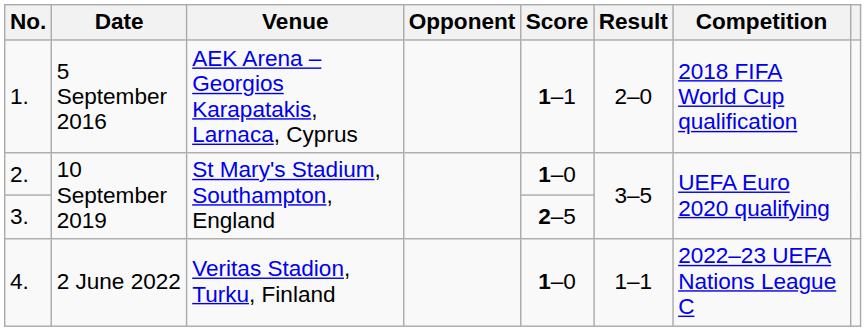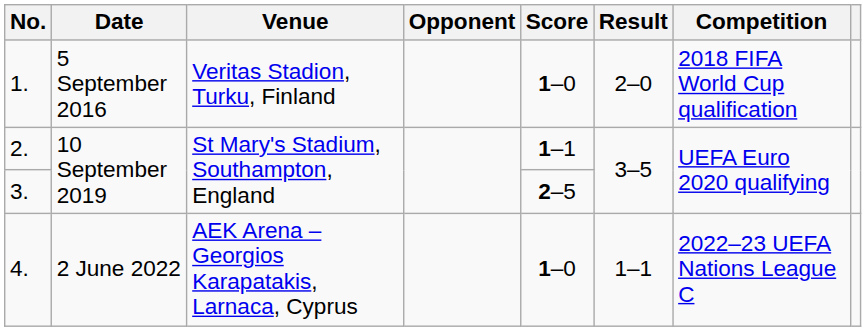 <table class="wikitable sortable">
 <tr>
 <th scope="col">No.</th>
 <th scope="col">Date</th>
 <th scope="col">Venue</th>
 <th scope="col">Opponent</th>
 <th scope="col">Score</th>
 <th scope="col">Result</th>
 <th scope="col">Competition</th>
 <th scope="col"></th>
 </tr>
 <tr>
 <td>1.</td>
 <td>5 September 2016</td>
-<td><a href='#'>AEK Arena – Georgios Karapatakis</a>, <a href='#'>Larnaca</a>, Cyprus</td>
+<td><a href='#'>Veritas Stadion</a>, <a href='#'>Turku</a>, Finland</td>
 <td></td>
-<td align="center"><strong>1</strong>–1</td>
+<td align="center"><strong>1</strong>–0</td>
 <td align="center">2–0</td>
 <td><a href='#'>2018 FIFA World Cup qualification</a></td>
 <td align="center"></td>
 </tr>
 <tr>
 <td>2.</td>
 <td rowspan="2">10 September 2019</td>
 <td rowspan="2"><a href='#'>St Mary's Stadium</a>, <a href='#'>Southampton</a>, England</td>
 <td rowspan="2"></td>
-<td align="center"><strong>1</strong>–0</td>
+<td align="center"><strong>1</strong>–1</td>
 <td align="center" rowspan="2">3–5</td>
 <td rowspan="2"><a href='#'>UEFA Euro 2020 qualifying</a></td>
 <td align="center" rowspan="2"></td>
 </tr>
 <tr>
 <td>3.</td>
 <td align="center"><strong>2</strong>–5</td>
 </tr>
 <tr>
 <td>4.</td>
 <td>2 June 2022</td>
-<td><a href='#'>Veritas Stadion</a>, <a href='#'>Turku</a>, Finland</td>
+<td><a href='#'>AEK Arena – Georgios Karapatakis</a>, <a href='#'>Larnaca</a>, Cyprus</td>
 <td></td>
 <td align="center"><strong>1</strong>–0</td>
 <td align="center">1–1</td>
 <td><a href='#'>2022–23 UEFA Nations League C</a></td>
 <td align="center"></td>
 </tr>
 </table>
